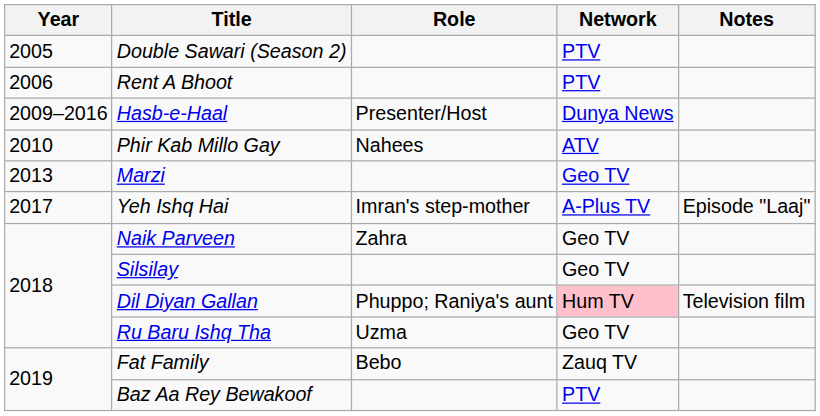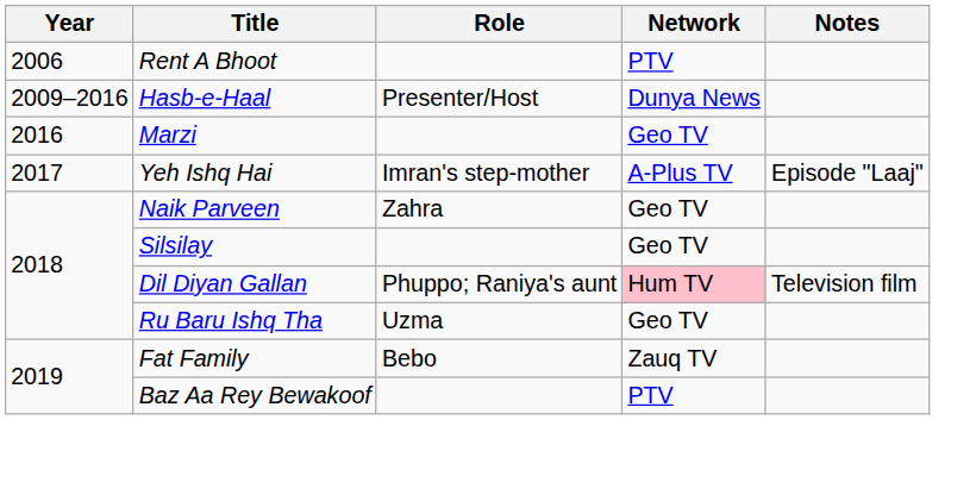 <table class="wikitable">
 <tr>
 <th>Year</th>
 <th>Title</th>
 <th>Role</th>
 <th>Network</th>
 <th>Notes</th>
-</tr>
-<tr>
-<td>2005</td>
-<td><em>Double Sawari (Season 2)</em></td>
-<td></td>
-<td><a href='#'>PTV</a></td>
-<td></td>
 </tr>
 <tr>
 <td>2006</td>
 <td><em>Rent A Bhoot</em></td>
 <td></td>
 <td><a href='#'>PTV</a></td>
 <td></td>
 </tr>
 <tr>
 <td>2009–2016</td>
 <td><em><a href='#'>Hasb-e-Haal</a></em></td>
 <td>Presenter/Host</td>
 <td><a href='#'>Dunya News</a></td>
 <td></td>
 </tr>
 <tr>
-<td>2010</td>
-<td><em>Phir Kab Millo Gay</em></td>
-<td>Nahees</td>
-<td><a href='#'>ATV</a></td>
-<td></td>
-</tr>
-<tr>
-<td>2013</td>
+<td>2016</td>
 <td><em><a href='#'>Marzi</a></em></td>
 <td></td>
 <td><a href='#'>Geo TV</a><br></td>
 <td></td>
 </tr>
 <tr>
 <td>2017</td>
 <td><em>Yeh Ishq Hai</em></td>
 <td>Imran's step-mother</td>
 <td><a href='#'>A-Plus TV</a></td>
 <td>Episode "Laaj"</td>
 </tr>
 <tr>
 <td rowspan="4">2018</td>
 <td><em><a href='#'>Naik Parveen</a></em></td>
 <td>Zahra</td>
 <td>Geo TV</td>
 <td></td>
 </tr>
 <tr>
 <td><em><a href='#'>Silsilay</a></em></td>
 <td></td>
 <td>Geo TV</td>
 <td></td>
 </tr>
 <tr>
 <td><em><a href='#'>Dil Diyan Gallan</a></em></td>
 <td>Phuppo; Raniya's aunt</td>
 <td style="background: pink;">Hum TV</td>
 <td>Television film</td>
 </tr>
 <tr>
 <td><em><a href='#'>Ru Baru Ishq Tha</a></em></td>
 <td>Uzma</td>
 <td>Geo TV</td>
 <td></td>
 </tr>
 <tr>
 <td rowspan="2">2019</td>
 <td><em>Fat Family</em></td>
 <td>Bebo</td>
 <td>Zauq TV</td>
 <td></td>
 </tr>
 <tr>
 <td><em>Baz Aa Rey Bewakoof</em></td>
 <td></td>
 <td><a href='#'>PTV</a></td>
 <td></td>
 </tr>
 </table>
